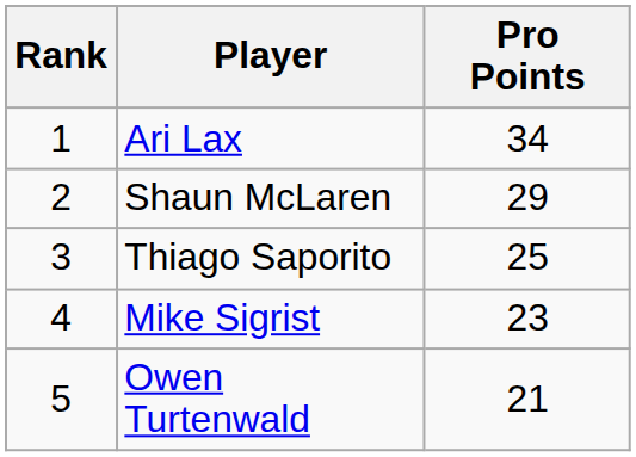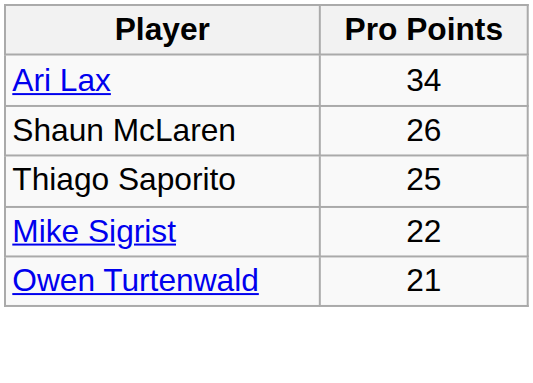 <table class="wikitable" width=30%>
 <tr>
-<th>Rank</th>
 <th>Player</th>
 <th>Pro Points</th>
 </tr>
 <tr>
-<td align=center>1</td>
 <td> <a href='#'>Ari Lax</a></td>
 <td align=center>34</td>
 </tr>
 <tr>
-<td align=center>2</td>
 <td> Shaun McLaren</td>
-<td align=center>29</td>
+<td align=center>26</td>
 </tr>
 <tr>
-<td align=center>3</td>
 <td> Thiago Saporito</td>
 <td align=center>25</td>
 </tr>
 <tr>
-<td align=center>4</td>
 <td> <a href='#'>Mike Sigrist</a></td>
-<td align=center>23</td>
+<td align=center>22</td>
 </tr>
 <tr>
-<td align=center>5</td>
 <td> <a href='#'>Owen Turtenwald</a></td>
 <td align=center>21</td>
 </tr>
 </table>
